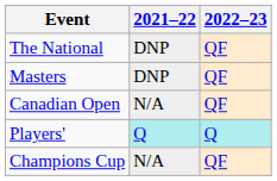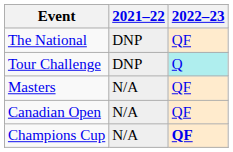 <table class="wikitable" border="1">
 <tr>
 <th>Event</th>
 <th><a href='#'>2021–22</a></th>
 <th><a href='#'>2022–23</a></th>
 </tr>
 <tr>
 <td><a href='#'>The National</a></td>
 <td style="background:#EFEFEF;">DNP</td>
 <td style="background:#ffebcd;"><a href='#'>QF</a></td>
 </tr>
 <tr>
+<td><a href='#'>Tour Challenge</a></td>
+<td style="background:#EFEFEF;">DNP</td>
+<td style="background:#afeeee;"><a href='#'>Q</a></td>
+</tr>
+<tr>
 <td><a href='#'>Masters</a></td>
-<td style="background:#EFEFEF;">DNP</td>
+<td style="background:#EFEFEF;">N/A</td>
 <td style="background:#ffebcd;"><a href='#'>QF</a></td>
 </tr>
 <tr>
 <td><a href='#'>Canadian Open</a></td>
 <td style="background:#EFEFEF;">N/A</td>
 <td style="background:#ffebcd;"><a href='#'>QF</a></td>
 </tr>
 <tr>
-<td><a href='#'>Players'</a></td>
-<td style="background:#afeeee;"><a href='#'>Q</a></td>
-<td style="background:#afeeee;"><a href='#'>Q</a></td>
-</tr>
-<tr>
 <td><a href='#'>Champions Cup</a></td>
 <td style="background:#EFEFEF;">N/A</td>
-<td style="background:#ffebcd;"><a href='#'>QF</a></td>
+<td style="background:#ffebcd;"><strong><a href='#'>QF</a></strong></td>
 </tr>
 </table>
